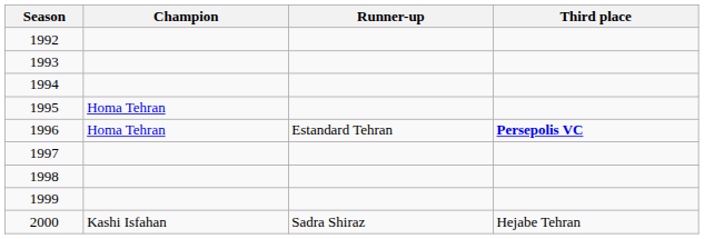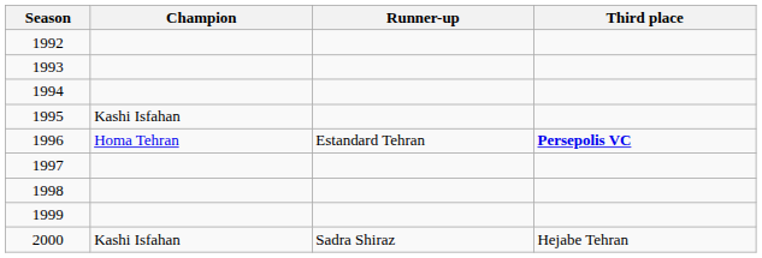 <table class="wikitable">
 <tr>
 <th width=80>Season</th>
 <th width=220>Champion</th>
 <th width=220>Runner-up</th>
 <th width=220>Third place</th>
 </tr>
 <tr>
 <td align=center>1992</td>
 <td></td>
 <td></td>
 <td></td>
 </tr>
 <tr>
 <td align=center>1993</td>
 <td></td>
 <td></td>
 <td></td>
 </tr>
 <tr>
 <td align=center>1994</td>
 <td></td>
 <td></td>
 <td></td>
 </tr>
 <tr>
 <td align=center>1995</td>
-<td><a href='#'>Homa Tehran</a></td>
+<td>Kashi Isfahan</td>
 <td></td>
 <td></td>
 </tr>
 <tr>
 <td align=center>1996</td>
 <td><a href='#'>Homa Tehran</a></td>
 <td>Estandard Tehran</td>
 <td><strong><a href='#'>Persepolis VC</a></strong></td>
 </tr>
 <tr>
 <td align=center>1997</td>
 <td></td>
 <td></td>
 <td></td>
 </tr>
 <tr>
 <td align=center>1998</td>
 <td></td>
 <td></td>
 <td></td>
 </tr>
 <tr>
 <td align=center>1999</td>
 <td></td>
 <td></td>
 <td></td>
 </tr>
 <tr>
 <td align=center>2000</td>
 <td>Kashi Isfahan</td>
 <td>Sadra Shiraz</td>
 <td>Hejabe Tehran</td>
 </tr>
 </table>
